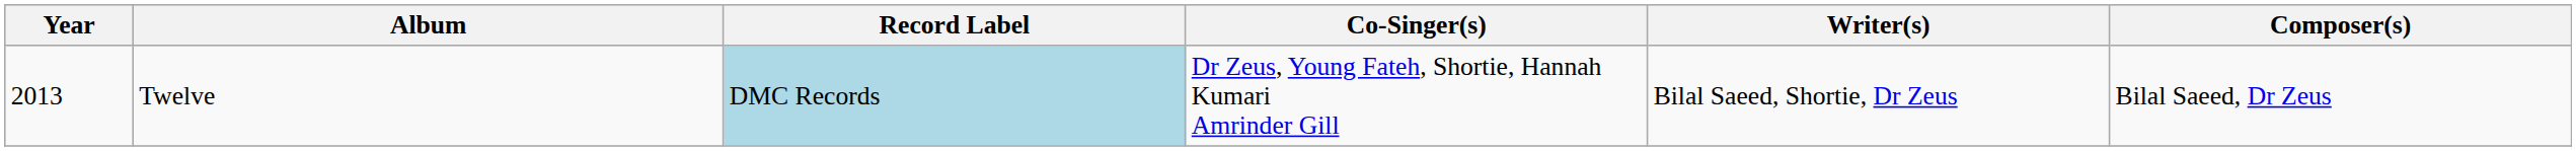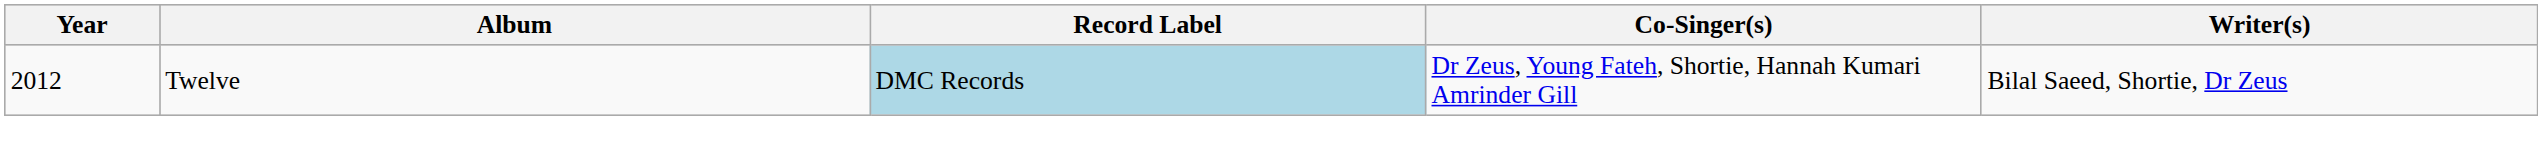 <table class="wikitable plainrowheaders" width="100%">
 <tr>
 <th scope="col" width=5%>Year</th>
 <th scope="col" width=23%>Album</th>
 <th scope="col" width=18%>Record Label</th>
 <th scope="col" width=18%>Co-Singer(s)</th>
 <th scope="col" width=18%>Writer(s)</th>
-<th scope="col" width=18%>Composer(s)</th>
 </tr>
 <tr>
-<td scope="row">2013</td>
+<td scope="row">2012</td>
 <td>Twelve</td>
 <td style="background: lightblue;">DMC Records</td>
 <td><a href='#'>Dr Zeus</a>, <a href='#'>Young Fateh</a>, Shortie, Hannah Kumari<br><a href='#'>Amrinder Gill</a></td>
 <td>Bilal Saeed, Shortie, <a href='#'>Dr Zeus</a></td>
-<td>Bilal Saeed, <a href='#'>Dr Zeus</a></td>
 </tr>
 </table>
